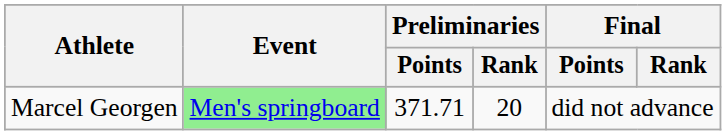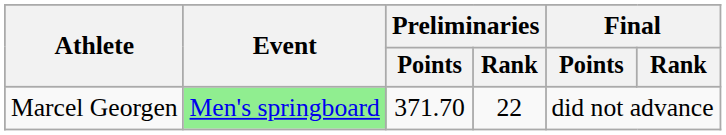 <table class=wikitable style="font-size:90%;">
 <tr>
 <th rowspan="2">Athlete</th>
 <th rowspan="2">Event</th>
 <th colspan="2">Preliminaries</th>
 <th colspan="2">Final</th>
 </tr>
 <tr style="font-size:95%">
 <th>Points</th>
 <th>Rank</th>
 <th>Points</th>
 <th>Rank</th>
 </tr>
 <tr align=center>
 <td align=left>Marcel Georgen</td>
 <td align=left style="background: lightgreen;"><a href='#'>Men's springboard</a></td>
-<td>371.71</td>
-<td>20</td>
+<td>371.70</td>
+<td>22</td>
 <td colspan=2>did not advance</td>
 </tr>
 </table>
